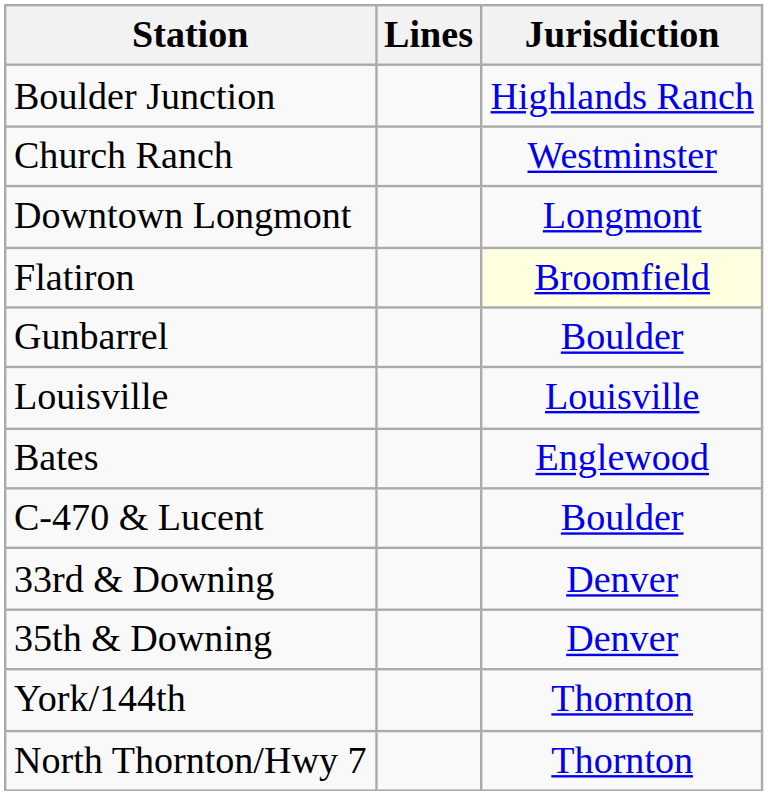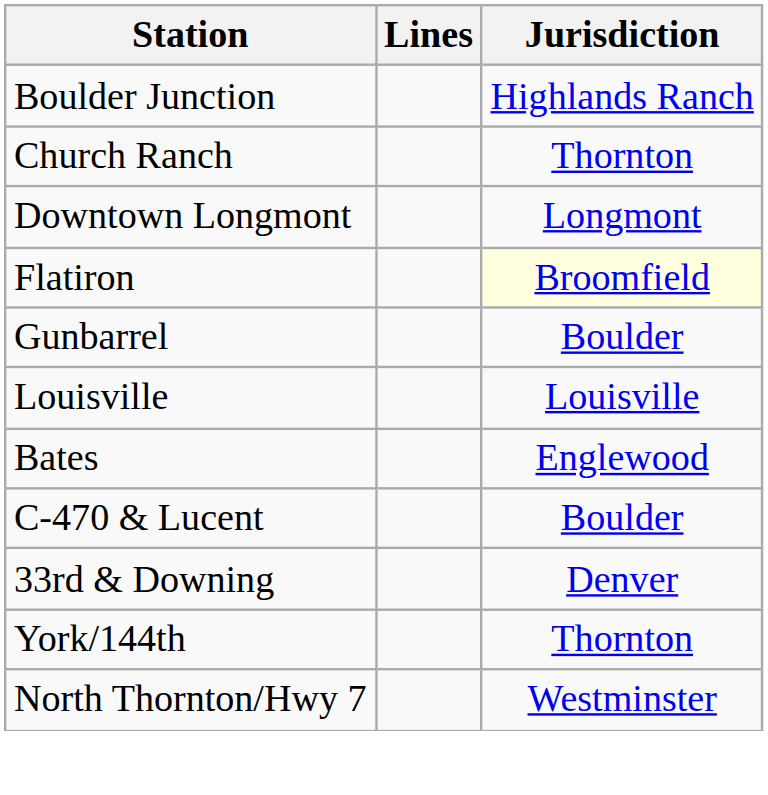 <table class="wikitable sortable" summary="List of future RTD stations (sortable), Lines, Jurisdiction (sortable).">
 <tr>
 <th scope="col">Station</th>
 <th scope="col">Lines</th>
 <th scope="col">Jurisdiction</th>
 </tr>
 <tr>
 <td>Boulder Junction</td>
 <td></td>
 <td align=center><a href='#'>Highlands Ranch</a></td>
 </tr>
 <tr>
 <td>Church Ranch</td>
 <td></td>
-<td align=center><a href='#'>Westminster</a></td>
+<td align="center"><a href='#'>Thornton</a></td>
 </tr>
 <tr>
 <td>Downtown Longmont</td>
 <td></td>
 <td align=center><a href='#'>Longmont</a></td>
 </tr>
 <tr>
 <td>Flatiron</td>
 <td></td>
 <td align=center style="background: lightyellow;"><a href='#'>Broomfield</a></td>
 </tr>
 <tr>
 <td>Gunbarrel</td>
 <td></td>
 <td align=center><a href='#'>Boulder</a></td>
 </tr>
 <tr>
 <td>Louisville</td>
 <td></td>
 <td align=center><a href='#'>Louisville</a></td>
 </tr>
 <tr>
 <td>Bates</td>
 <td></td>
 <td align=center><a href='#'>Englewood</a></td>
 </tr>
 <tr>
 <td>C-470 & Lucent</td>
 <td></td>
 <td align=center><a href='#'>Boulder</a></td>
 </tr>
 <tr>
 <td>33rd & Downing</td>
 <td></td>
 <td align="center"><a href='#'>Denver</a></td>
 </tr>
 <tr>
-<td>35th & Downing</td>
-<td></td>
-<td align="center"><a href='#'>Denver</a></td>
-</tr>
-<tr>
 <td>York/144th</td>
 <td></td>
 <td align="center"><a href='#'>Thornton</a></td>
 </tr>
 <tr>
 <td>North Thornton/Hwy 7</td>
 <td></td>
-<td align="center"><a href='#'>Thornton</a></td>
+<td align=center><a href='#'>Westminster</a></td>
 </tr>
 </table>
